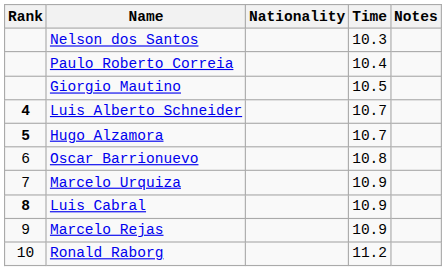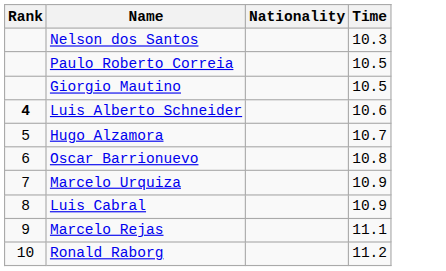 <table class="wikitable sortable" style="text-align:center">
 <tr>
 <th>Rank</th>
 <th>Name</th>
 <th>Nationality</th>
 <th>Time</th>
-<th>Notes</th>
 </tr>
 <tr>
 <td></td>
 <td align=left><a href='#'>Nelson dos Santos</a></td>
 <td align=left></td>
 <td>10.3</td>
-<td></td>
 </tr>
 <tr>
 <td></td>
 <td align=left><a href='#'>Paulo Roberto Correia</a></td>
 <td align=left></td>
-<td>10.4</td>
-<td></td>
+<td>10.5</td>
 </tr>
 <tr>
 <td></td>
 <td align=left><a href='#'>Giorgio Mautino</a></td>
 <td align=left></td>
 <td>10.5</td>
-<td></td>
 </tr>
 <tr>
 <td><strong>4</strong></td>
 <td align=left><a href='#'>Luis Alberto Schneider</a></td>
 <td align=left></td>
-<td>10.7</td>
-<td></td>
+<td>10.6</td>
 </tr>
 <tr>
-<td><strong>5</strong></td>
+<td>5</td>
 <td align=left><a href='#'>Hugo Alzamora</a></td>
 <td align=left></td>
 <td>10.7</td>
-<td></td>
 </tr>
 <tr>
 <td>6</td>
 <td align=left><a href='#'>Oscar Barrionuevo</a></td>
 <td align=left></td>
 <td>10.8</td>
-<td></td>
 </tr>
 <tr>
 <td>7</td>
 <td align=left><a href='#'>Marcelo Urquiza</a></td>
 <td align=left></td>
 <td>10.9</td>
-<td></td>
 </tr>
 <tr>
-<td><strong>8</strong></td>
+<td>8</td>
 <td align=left><a href='#'>Luis Cabral</a></td>
 <td align=left></td>
 <td>10.9</td>
-<td></td>
 </tr>
 <tr>
 <td>9</td>
 <td align=left><a href='#'>Marcelo Rejas</a></td>
 <td align=left></td>
-<td>10.9</td>
-<td></td>
+<td>11.1</td>
 </tr>
 <tr>
 <td>10</td>
 <td align=left><a href='#'>Ronald Raborg</a></td>
 <td align=left></td>
 <td>11.2</td>
-<td></td>
 </tr>
 </table>
